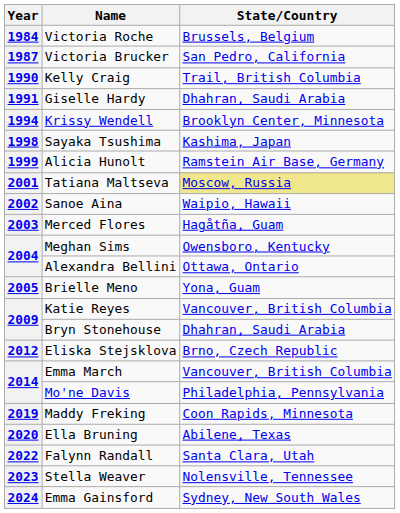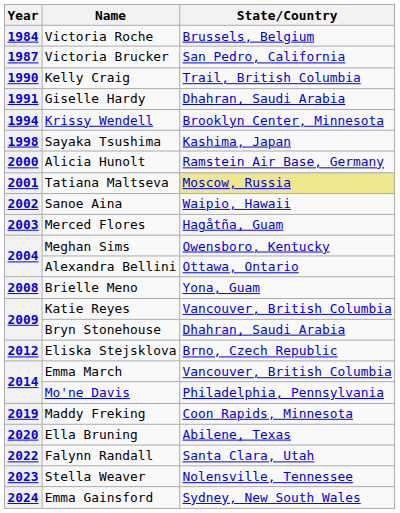 <table class="wikitable plainrowheaders">
 <tr>
 <th scope="col">Year</th>
 <th scope="col">Name</th>
 <th scope="col">State/Country</th>
 </tr>
 <tr>
 <th scope="row"><a href='#'>1984</a></th>
 <td>Victoria Roche</td>
 <td> <a href='#'>Brussels, Belgium</a></td>
 </tr>
 <tr>
 <th scope="row"><a href='#'>1987</a></th>
 <td>Victoria Brucker</td>
 <td> <a href='#'>San Pedro, California</a></td>
 </tr>
 <tr>
 <th scope="row"><a href='#'>1990</a></th>
 <td>Kelly Craig</td>
 <td> <a href='#'>Trail, British Columbia</a></td>
 </tr>
 <tr>
 <th scope="row"><a href='#'>1991</a></th>
 <td>Giselle Hardy</td>
 <td> <a href='#'>Dhahran, Saudi Arabia</a></td>
 </tr>
 <tr>
 <th scope="row"><a href='#'>1994</a></th>
 <td><a href='#'>Krissy Wendell</a></td>
 <td> <a href='#'>Brooklyn Center, Minnesota</a></td>
 </tr>
 <tr>
 <th scope="row"><a href='#'>1998</a></th>
 <td>Sayaka Tsushima</td>
 <td> <a href='#'>Kashima, Japan</a></td>
 </tr>
 <tr>
-<th scope="row"><a href='#'>1999</a></th>
+<th scope="row"><a href='#'>2000</a></th>
 <td>Alicia Hunolt</td>
 <td> <a href='#'>Ramstein Air Base, Germany</a></td>
 </tr>
 <tr>
 <th scope="row"><a href='#'>2001</a></th>
 <td>Tatiana Maltseva</td>
 <td style="background: khaki;"> <a href='#'>Moscow, Russia</a></td>
 </tr>
 <tr>
 <th scope="row"><a href='#'>2002</a></th>
 <td>Sanoe Aina</td>
 <td> <a href='#'>Waipio, Hawaii</a></td>
 </tr>
 <tr>
 <th scope="row"><a href='#'>2003</a></th>
 <td>Merced Flores</td>
 <td> <a href='#'>Hagåtña, Guam</a></td>
 </tr>
 <tr>
 <th scope="row" rowspan="2"><a href='#'>2004</a></th>
 <td>Meghan Sims</td>
 <td> <a href='#'>Owensboro, Kentucky</a></td>
 </tr>
 <tr>
 <td>Alexandra Bellini</td>
 <td> <a href='#'>Ottawa, Ontario</a></td>
 </tr>
 <tr>
-<th scope="row"><a href='#'>2005</a></th>
+<th scope="row"><a href='#'>2008</a></th>
 <td>Brielle Meno</td>
 <td> <a href='#'>Yona, Guam</a></td>
 </tr>
 <tr>
 <th scope="row" rowspan="2"><a href='#'>2009</a></th>
 <td>Katie Reyes</td>
 <td> <a href='#'>Vancouver, British Columbia</a></td>
 </tr>
 <tr>
 <td>Bryn Stonehouse</td>
 <td> <a href='#'>Dhahran, Saudi Arabia</a></td>
 </tr>
 <tr>
 <th scope="row"><a href='#'>2012</a></th>
 <td>Eliska Stejsklova</td>
 <td> <a href='#'>Brno, Czech Republic</a></td>
 </tr>
 <tr>
 <th scope="row" rowspan="2"><a href='#'>2014</a></th>
 <td>Emma March</td>
 <td> <a href='#'>Vancouver, British Columbia</a></td>
 </tr>
 <tr>
 <td><a href='#'>Mo'ne Davis</a></td>
 <td> <a href='#'>Philadelphia, Pennsylvania</a></td>
 </tr>
 <tr>
 <th scope="row"><a href='#'>2019</a></th>
 <td>Maddy Freking</td>
 <td> <a href='#'>Coon Rapids, Minnesota</a></td>
 </tr>
 <tr>
 <th scope="row"><a href='#'>2020</a></th>
 <td>Ella Bruning</td>
 <td> <a href='#'>Abilene, Texas</a></td>
 </tr>
 <tr>
 <th scope="row"><a href='#'>2022</a></th>
 <td>Falynn Randall</td>
 <td> <a href='#'>Santa Clara, Utah</a></td>
 </tr>
 <tr>
 <th scope="row"><a href='#'>2023</a></th>
 <td>Stella Weaver</td>
 <td> <a href='#'>Nolensville, Tennessee</a></td>
 </tr>
 <tr>
 <th scope="row"><a href='#'>2024</a></th>
 <td>Emma Gainsford</td>
 <td> <a href='#'>Sydney, New South Wales</a></td>
 </tr>
 </table>
